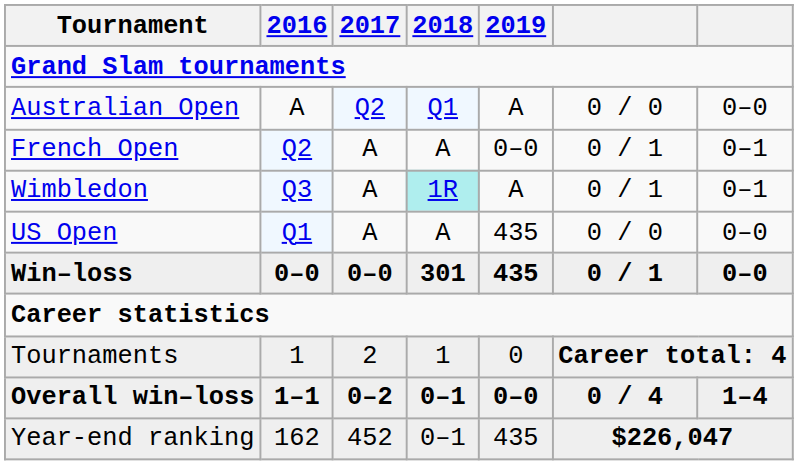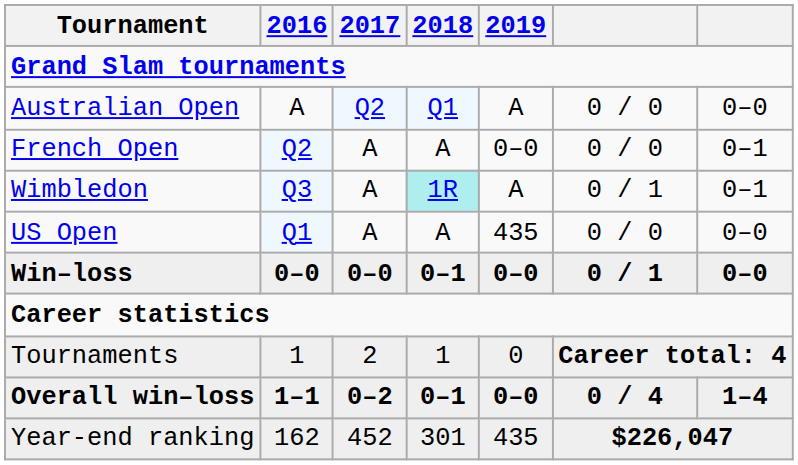 <table class=wikitable style="text-align:center;">
 <tr>
 <th>Tournament</th>
 <th><a href='#'>2016</a></th>
 <th><a href='#'>2017</a></th>
 <th><a href='#'>2018</a></th>
 <th><a href='#'>2019</a></th>
 <th></th>
 <th></th>
 </tr>
 <tr>
 <td colspan="8" align="left"><strong><a href='#'>Grand Slam tournaments</a></strong></td>
 </tr>
 <tr>
 <td align=left><a href='#'>Australian Open</a></td>
 <td>A</td>
 <td bgcolor=f0f8ff><a href='#'>Q2</a></td>
 <td bgcolor=f0f8ff><a href='#'>Q1</a></td>
 <td>A</td>
 <td>0 / 0</td>
 <td>0–0</td>
 </tr>
 <tr>
 <td align=left><a href='#'>French Open</a></td>
 <td bgcolor=f0f8ff><a href='#'>Q2</a></td>
 <td>A</td>
 <td>A</td>
 <td>0–0</td>
-<td>0 / 1</td>
+<td>0 / 0</td>
 <td>0–1</td>
 </tr>
 <tr>
 <td align=left><a href='#'>Wimbledon</a></td>
 <td bgcolor=f0f8ff><a href='#'>Q3</a></td>
 <td>A</td>
 <td bgcolor=afeeee><a href='#'>1R</a></td>
 <td>A</td>
 <td>0 / 1</td>
 <td>0–1</td>
 </tr>
 <tr>
 <td align=left><a href='#'>US Open</a></td>
 <td bgcolor=f0f8ff><a href='#'>Q1</a></td>
 <td>A</td>
 <td>A</td>
 <td>435</td>
 <td>0 / 0</td>
 <td>0–0</td>
 </tr>
 <tr style="background:#efefef; font-weight: bold;">
 <td align=left>Win–loss</td>
 <td>0–0</td>
 <td>0–0</td>
-<td>301</td>
-<td>435</td>
+<td>0–1</td>
+<td>0–0</td>
 <td>0 / 1</td>
 <td>0–0</td>
 </tr>
 <tr>
 <td colspan="8" align="left"><strong>Career statistics</strong></td>
 </tr>
 <tr style="background:#efefef;">
 <td align=left>Tournaments</td>
 <td>1</td>
 <td>2</td>
 <td>1</td>
 <td>0</td>
 <td colspan="3"><strong>Career total: 4</strong></td>
 </tr>
 <tr style="background:#efefef; font-weight:bold;">
 <td align=left>Overall win–loss</td>
 <td>1–1</td>
 <td>0–2</td>
 <td>0–1</td>
 <td>0–0</td>
 <td>0 / 4</td>
 <td>1–4</td>
 </tr>
 <tr style="background:#efefef;">
 <td align=left>Year-end ranking</td>
 <td>162</td>
 <td>452</td>
-<td>0–1</td>
+<td>301</td>
 <td>435</td>
 <td colspan="3"><strong>$226,047</strong></td>
 </tr>
 </table>
